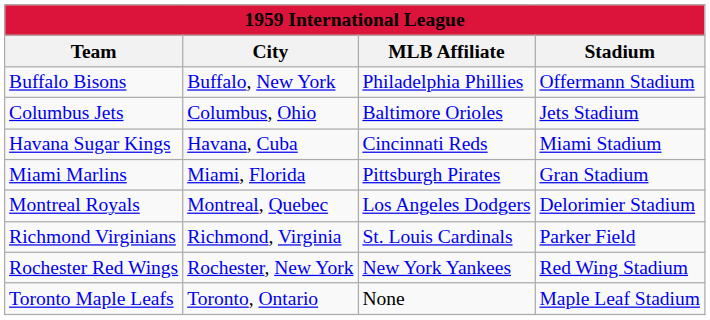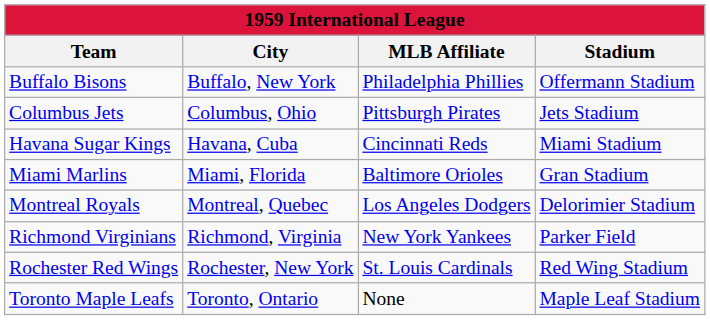 <table class="wikitable" style="width:auto">
 <tr>
 <td bgcolor="#DC143C" align="center" colspan="7"><strong><span>1959 International League</span></strong></td>
 </tr>
 <tr>
 <th>Team</th>
 <th>City</th>
 <th>MLB Affiliate</th>
 <th>Stadium</th>
 </tr>
 <tr>
 <td><a href='#'>Buffalo Bisons</a></td>
 <td><a href='#'>Buffalo</a>, <a href='#'>New York</a></td>
 <td><a href='#'>Philadelphia Phillies</a></td>
 <td><a href='#'>Offermann Stadium</a></td>
 </tr>
 <tr>
 <td><a href='#'>Columbus Jets</a></td>
 <td><a href='#'>Columbus</a>, <a href='#'>Ohio</a></td>
-<td><a href='#'>Baltimore Orioles</a></td>
+<td><a href='#'>Pittsburgh Pirates</a></td>
 <td><a href='#'>Jets Stadium</a></td>
 </tr>
 <tr>
 <td><a href='#'>Havana Sugar Kings</a></td>
 <td><a href='#'>Havana</a>, <a href='#'>Cuba</a></td>
 <td><a href='#'>Cincinnati Reds</a></td>
 <td><a href='#'>Miami Stadium</a></td>
 </tr>
 <tr>
 <td><a href='#'>Miami Marlins</a></td>
 <td><a href='#'>Miami</a>, <a href='#'>Florida</a></td>
-<td><a href='#'>Pittsburgh Pirates</a></td>
+<td><a href='#'>Baltimore Orioles</a></td>
 <td><a href='#'>Gran Stadium</a></td>
 </tr>
 <tr>
 <td><a href='#'>Montreal Royals</a></td>
 <td><a href='#'>Montreal</a>, <a href='#'>Quebec</a></td>
 <td><a href='#'>Los Angeles Dodgers</a></td>
 <td><a href='#'>Delorimier Stadium</a></td>
 </tr>
 <tr>
 <td><a href='#'>Richmond Virginians</a></td>
 <td><a href='#'>Richmond</a>, <a href='#'>Virginia</a></td>
-<td><a href='#'>St. Louis Cardinals</a></td>
+<td><a href='#'>New York Yankees</a></td>
 <td><a href='#'>Parker Field</a></td>
 </tr>
 <tr>
 <td><a href='#'>Rochester Red Wings</a></td>
 <td><a href='#'>Rochester</a>, <a href='#'>New York</a></td>
-<td><a href='#'>New York Yankees</a></td>
+<td><a href='#'>St. Louis Cardinals</a></td>
 <td><a href='#'>Red Wing Stadium</a></td>
 </tr>
 <tr>
 <td><a href='#'>Toronto Maple Leafs</a></td>
 <td><a href='#'>Toronto</a>, <a href='#'>Ontario</a></td>
 <td>None</td>
 <td><a href='#'>Maple Leaf Stadium</a></td>
 </tr>
 </table>
